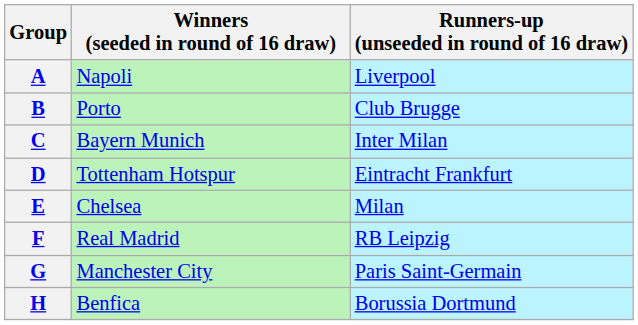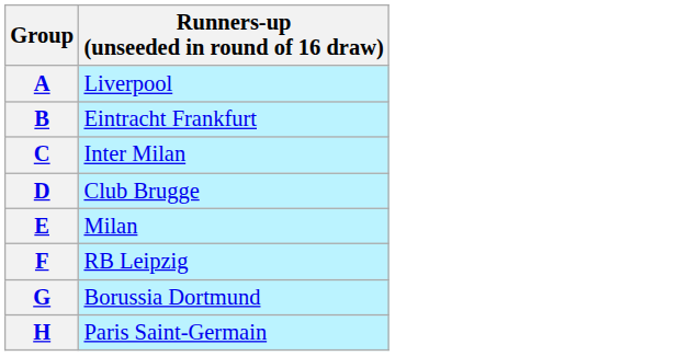 <table class="wikitable" style="white-space:nowrap">
 <tr>
 <th>Group</th>
-<th width=210>Winners<br>(seeded in round of 16 draw)</th>
 <th width=210>Runners-up<br>(unseeded in round of 16 draw)</th>
 </tr>
 <tr>
 <th><a href='#'>A</a></th>
-<td bgcolor=#BBF3BB> <a href='#'>Napoli</a></td>
 <td bgcolor=#BBF3FF> <a href='#'>Liverpool</a></td>
 </tr>
 <tr>
 <th><a href='#'>B</a></th>
-<td bgcolor=#BBF3BB> <a href='#'>Porto</a></td>
-<td bgcolor=#BBF3FF> <a href='#'>Club Brugge</a></td>
+<td bgcolor=#BBF3FF> <a href='#'>Eintracht Frankfurt</a></td>
 </tr>
 <tr>
 <th><a href='#'>C</a></th>
-<td bgcolor=#BBF3BB> <a href='#'>Bayern Munich</a></td>
 <td bgcolor=#BBF3FF> <a href='#'>Inter Milan</a></td>
 </tr>
 <tr>
 <th><a href='#'>D</a></th>
-<td bgcolor=#BBF3BB> <a href='#'>Tottenham Hotspur</a></td>
-<td bgcolor=#BBF3FF> <a href='#'>Eintracht Frankfurt</a></td>
+<td bgcolor=#BBF3FF> <a href='#'>Club Brugge</a></td>
 </tr>
 <tr>
 <th><a href='#'>E</a></th>
-<td bgcolor=#BBF3BB> <a href='#'>Chelsea</a></td>
 <td bgcolor=#BBF3FF> <a href='#'>Milan</a></td>
 </tr>
 <tr>
 <th><a href='#'>F</a></th>
-<td bgcolor=#BBF3BB> <a href='#'>Real Madrid</a></td>
 <td bgcolor=#BBF3FF> <a href='#'>RB Leipzig</a></td>
 </tr>
 <tr>
 <th><a href='#'>G</a></th>
-<td bgcolor=#BBF3BB> <a href='#'>Manchester City</a></td>
-<td bgcolor=#BBF3FF> <a href='#'>Paris Saint-Germain</a></td>
+<td bgcolor=#BBF3FF> <a href='#'>Borussia Dortmund</a></td>
 </tr>
 <tr>
 <th><a href='#'>H</a></th>
-<td bgcolor=#BBF3BB> <a href='#'>Benfica</a></td>
-<td bgcolor=#BBF3FF> <a href='#'>Borussia Dortmund</a></td>
+<td bgcolor=#BBF3FF> <a href='#'>Paris Saint-Germain</a></td>
 </tr>
 </table>
